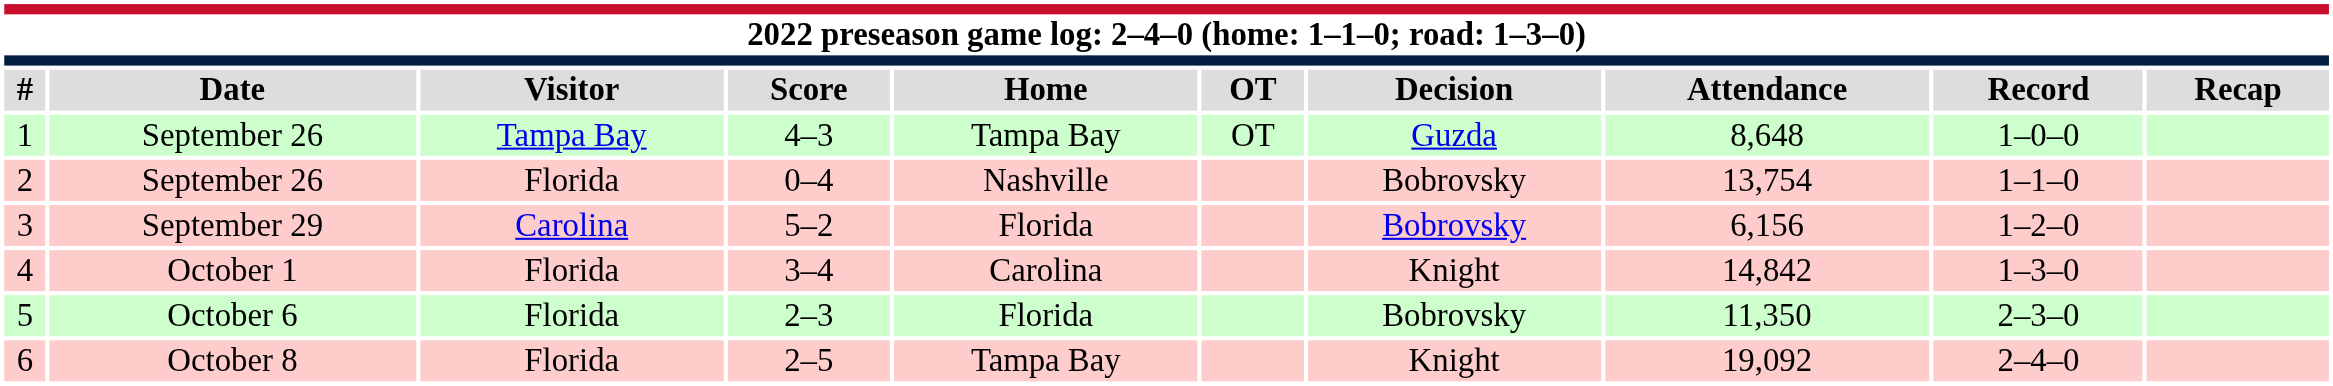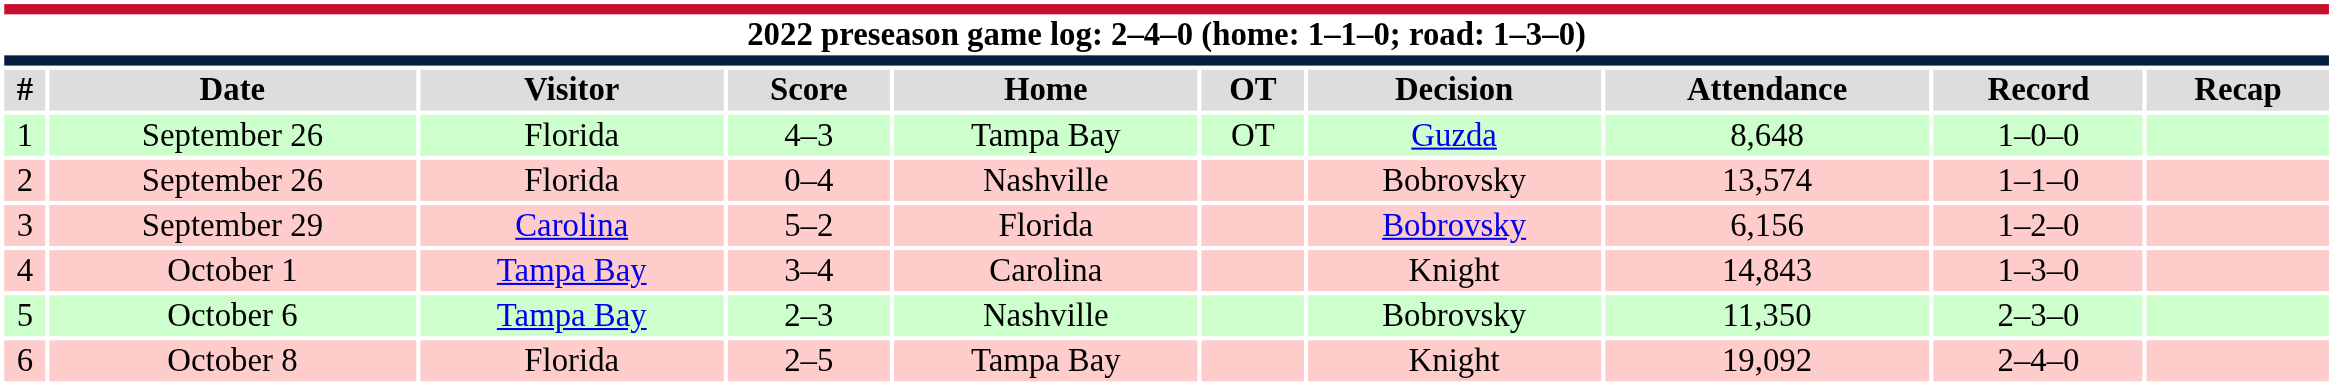 <table class="toccolours collapsible collapsed" style="width:90%; clear:both; margin:1.5em auto; text-align:center;">
 <tr>
 <th colspan="10" style="background:#FFFFFF; border-top:#C8102E 5px solid; border-bottom:#041E42 5px solid;">2022 preseason game log: 2–4–0 (home: 1–1–0; road: 1–3–0)</th>
 </tr>
 <tr style="background:#ddd;">
 <th>#</th>
 <th>Date</th>
 <th>Visitor</th>
 <th>Score</th>
 <th>Home</th>
 <th>OT</th>
 <th>Decision</th>
 <th>Attendance</th>
 <th>Record</th>
 <th>Recap</th>
 </tr>
 <tr style="background:#cfc;">
 <td>1</td>
 <td>September 26</td>
-<td><a href='#'>Tampa Bay</a></td>
+<td>Florida</td>
 <td>4–3</td>
 <td>Tampa Bay</td>
 <td>OT</td>
 <td><a href='#'>Guzda</a></td>
 <td>8,648</td>
 <td>1–0–0</td>
 <td></td>
 </tr>
 <tr style="background:#fcc;">
 <td>2</td>
 <td>September 26</td>
 <td>Florida</td>
 <td>0–4</td>
 <td>Nashville</td>
 <td></td>
 <td>Bobrovsky</td>
-<td>13,754</td>
+<td>13,574</td>
 <td>1–1–0</td>
 <td></td>
 </tr>
 <tr style="background:#fcc;">
 <td>3</td>
 <td>September 29</td>
 <td><a href='#'>Carolina</a></td>
 <td>5–2</td>
 <td>Florida</td>
 <td></td>
 <td><a href='#'>Bobrovsky</a></td>
 <td>6,156</td>
 <td>1–2–0</td>
 <td></td>
 </tr>
 <tr style="background:#fcc;">
 <td>4</td>
 <td>October 1</td>
-<td>Florida</td>
+<td><a href='#'>Tampa Bay</a></td>
 <td>3–4</td>
 <td>Carolina</td>
 <td></td>
 <td>Knight</td>
-<td>14,842</td>
+<td>14,843</td>
 <td>1–3–0</td>
 <td></td>
 </tr>
 <tr style="background:#cfc;">
 <td>5</td>
 <td>October 6</td>
-<td>Florida</td>
+<td><a href='#'>Tampa Bay</a></td>
 <td>2–3</td>
-<td>Florida</td>
+<td>Nashville</td>
 <td></td>
 <td>Bobrovsky</td>
 <td>11,350</td>
 <td>2–3–0</td>
 <td></td>
 </tr>
 <tr style="background:#fcc;">
 <td>6</td>
 <td>October 8</td>
 <td>Florida</td>
 <td>2–5</td>
 <td>Tampa Bay</td>
 <td></td>
 <td>Knight</td>
 <td>19,092</td>
 <td>2–4–0</td>
 <td></td>
 </tr>
 <tr>
 <td colspan="10" style="text-align:center;"></td>
 </tr>
 </table>
